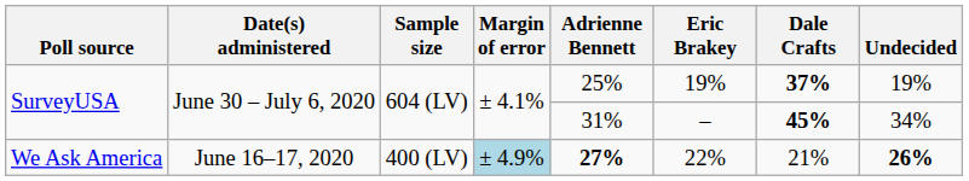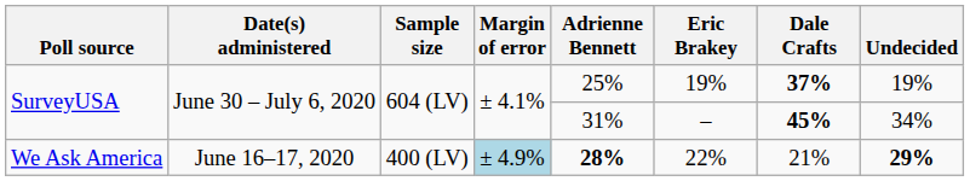 <table class="wikitable" style="font-size:90%;text-align:center;">
 <tr valign=bottom style="font-size:90%;">
 <th>Poll source</th>
 <th>Date(s)<br>administered</th>
 <th>Sample<br>size</th>
 <th>Margin<br>of error</th>
 <th style="width:60px;">Adrienne<br>Bennett</th>
 <th style="width:60px;">Eric<br>Brakey</th>
 <th style="width:60px;">Dale<br>Crafts</th>
 <th>Undecided</th>
 </tr>
 <tr>
 <td rowspan=2 style="text-align:left;"><a href='#'>SurveyUSA</a></td>
 <td rowspan=2>June 30 – July 6, 2020</td>
 <td rowspan=2>604 (LV)</td>
 <td rowspan=2>± 4.1%</td>
 <td>25%</td>
 <td>19%</td>
 <td><strong>37%</strong></td>
 <td>19%</td>
 </tr>
 <tr>
 <td>31%</td>
 <td>–</td>
 <td><strong>45%</strong></td>
 <td>34%</td>
 </tr>
 <tr>
 <td style="text-align:left;"><a href='#'>We Ask America</a></td>
 <td>June 16–17, 2020</td>
 <td>400 (LV)</td>
 <td style="background: lightblue;">± 4.9%</td>
-<td><strong>27%</strong></td>
+<td><strong>28%</strong></td>
 <td>22%</td>
 <td>21%</td>
-<td><strong>26%</strong></td>
+<td><strong>29%</strong></td>
 </tr>
 </table>
